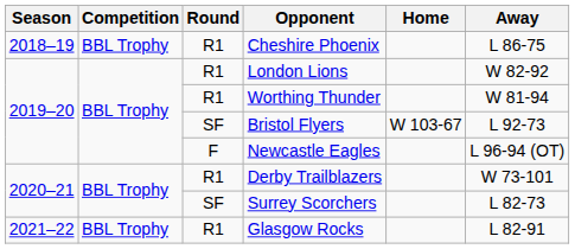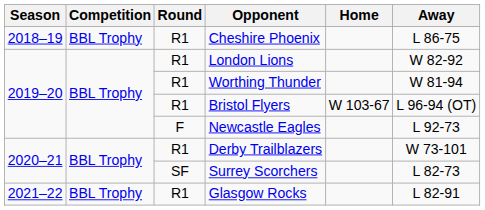 <table class="wikitable" style="font-size:100%;"|->
 <tr>
 <th>Season</th>
 <th>Competition</th>
 <th>Round</th>
 <th>Opponent</th>
 <th>Home</th>
 <th>Away</th>
 </tr>
 <tr>
 <td rowspan=1><a href='#'>2018–19</a></td>
 <td rowspan=1><a href='#'>BBL Trophy</a></td>
 <td align=center>R1</td>
 <td align=left><a href='#'>Cheshire Phoenix</a></td>
 <td align=center></td>
 <td align=center>L 86-75</td>
 </tr>
 <tr>
 <td rowspan=4><a href='#'>2019–20</a></td>
 <td rowspan=4><a href='#'>BBL Trophy</a></td>
 <td align=center>R1</td>
 <td align=left><a href='#'>London Lions</a></td>
 <td align=center></td>
 <td align=center>W 82-92</td>
 </tr>
 <tr>
 <td align=center>R1</td>
 <td align=left><a href='#'>Worthing Thunder</a></td>
 <td align=center></td>
 <td align=center>W 81-94</td>
 </tr>
 <tr>
-<td align=center>SF</td>
+<td align=center>R1</td>
 <td align=left><a href='#'>Bristol Flyers</a></td>
 <td align=center>W 103-67</td>
-<td align=center>L 92-73</td>
+<td align=center>L 96-94 (OT)</td>
 </tr>
 <tr>
 <td align=center>F</td>
 <td align=left><a href='#'>Newcastle Eagles</a></td>
 <td align=center></td>
-<td align=center>L 96-94 (OT)</td>
+<td align=center>L 92-73</td>
 </tr>
 <tr>
 <td rowspan=2><a href='#'>2020–21</a></td>
 <td rowspan=2><a href='#'>BBL Trophy</a></td>
 <td align=center>R1</td>
 <td align=left><a href='#'>Derby Trailblazers</a></td>
 <td align=center></td>
 <td align=center>W 73-101</td>
 </tr>
 <tr>
 <td align=center>SF</td>
 <td align=left><a href='#'>Surrey Scorchers</a></td>
 <td align=center></td>
 <td align=center>L 82-73</td>
 </tr>
 <tr>
 <td rowspan=1><a href='#'>2021–22</a></td>
 <td rowspan=1><a href='#'>BBL Trophy</a></td>
 <td align=center>R1</td>
 <td align=left><a href='#'>Glasgow Rocks</a></td>
 <td align=center></td>
 <td align=center>L 82-91</td>
 </tr>
 </table>
